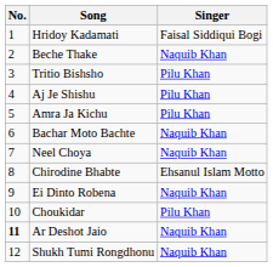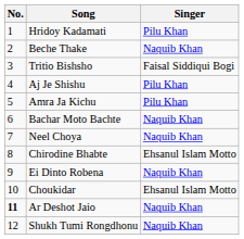 <table class="wikitable">
 <tr>
 <th>No.</th>
 <th>Song</th>
 <th>Singer</th>
 </tr>
 <tr>
 <td>1</td>
 <td>Hridoy Kadamati</td>
-<td>Faisal Siddiqui Bogi</td>
+<td><a href='#'>Pilu Khan</a></td>
 </tr>
 <tr>
 <td>2</td>
 <td>Beche Thake</td>
 <td><a href='#'>Naquib Khan</a></td>
 </tr>
 <tr>
 <td>3</td>
 <td>Tritio Bishsho</td>
-<td><a href='#'>Pilu Khan</a></td>
+<td>Faisal Siddiqui Bogi</td>
 </tr>
 <tr>
 <td>4</td>
 <td>Aj Je Shishu</td>
 <td><a href='#'>Pilu Khan</a></td>
 </tr>
 <tr>
 <td>5</td>
 <td>Amra Ja Kichu</td>
 <td><a href='#'>Pilu Khan</a></td>
 </tr>
 <tr>
 <td>6</td>
 <td>Bachar Moto Bachte</td>
 <td><a href='#'>Naquib Khan</a></td>
 </tr>
 <tr>
 <td>7</td>
 <td>Neel Choya</td>
 <td><a href='#'>Naquib Khan</a></td>
 </tr>
 <tr>
 <td>8</td>
 <td>Chirodine Bhabte</td>
 <td>Ehsanul Islam Motto</td>
 </tr>
 <tr>
 <td>9</td>
 <td>Ei Dinto Robena</td>
 <td><a href='#'>Naquib Khan</a></td>
 </tr>
 <tr>
 <td>10</td>
 <td>Choukidar</td>
-<td><a href='#'>Pilu Khan</a></td>
+<td>Ehsanul Islam Motto</td>
 </tr>
 <tr>
 <td><strong>11</strong></td>
 <td>Ar Deshot Jaio</td>
 <td><a href='#'>Naquib Khan</a></td>
 </tr>
 <tr>
 <td>12</td>
 <td>Shukh Tumi Rongdhonu</td>
 <td><a href='#'>Naquib Khan</a></td>
 </tr>
 </table>
